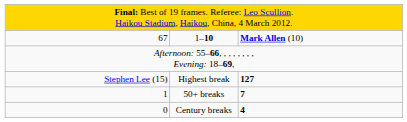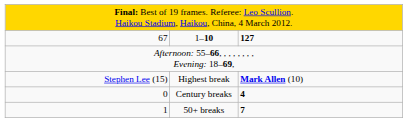 <table class="wikitable" style="font-size: 90%; margin: 1em auto 1em auto;">
 <tr>
 <td colspan = "3" align="center" bgcolor="#ffd700"><strong>Final:</strong> Best of 19 frames. Referee: <a href='#'>Leo Scullion</a>.<br><a href='#'>Haikou Stadium</a>, <a href='#'>Haikou</a>, China, 4  March 2012.</td>
 </tr>
 <tr>
 <td align="right">67</td>
 <td width = "100" align="center">1–<strong>10</strong></td>
-<td width = "250"><strong><a href='#'>Mark Allen</a></strong> (10) <br></td>
+<td><strong>127</strong></td>
 </tr>
 <tr>
 <td colspan = "3" align="center" style="font-size: 100%"><em>Afternoon:</em> 55–<strong>66</strong>, , , , , , , ,  <br><em>Evening:</em> 18–<strong>69</strong>, </td>
 </tr>
 <tr>
 <td width = "250" align="right"><a href='#'>Stephen Lee</a> (15)<br></td>
 <td align="center">Highest break</td>
-<td><strong>127</strong></td>
+<td width = "250"><strong><a href='#'>Mark Allen</a></strong> (10) <br></td>
+</tr>
+<tr>
+<td align="right">0</td>
+<td align="center">Century breaks</td>
+<td><strong>4</strong></td>
 </tr>
 <tr>
 <td align="right">1</td>
 <td align="center">50+ breaks</td>
 <td><strong>7</strong></td>
 </tr>
-<tr>
-<td align="right">0</td>
-<td align="center">Century breaks</td>
-<td><strong>4</strong></td>
-</tr>
 </table>
